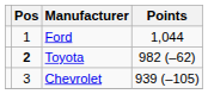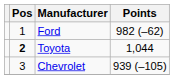 <table class="wikitable" style="font-size: 95%">
 <tr>
 <th></th>
 <th>Pos</th>
 <th>Manufacturer</th>
 <th>Points</th>
 </tr>
 <tr>
 <td align="left"></td>
 <td style="text-align:center;">1</td>
 <td><a href='#'>Ford</a></td>
-<td style="text-align:center;">1,044</td>
+<td style="text-align:center;">982 (–62)</td>
 </tr>
 <tr>
 <td align="left"></td>
 <td style="text-align:center;"><strong>2</strong></td>
 <td><a href='#'>Toyota</a></td>
-<td style="text-align:center;">982 (–62)</td>
+<td style="text-align:center;">1,044</td>
 </tr>
 <tr>
 <td align="left"></td>
 <td style="text-align:center;">3</td>
 <td><a href='#'>Chevrolet</a></td>
 <td style="text-align:center;">939 (–105)</td>
 </tr>
 <tr class="sortbottom">
 </tr>
 </table>
